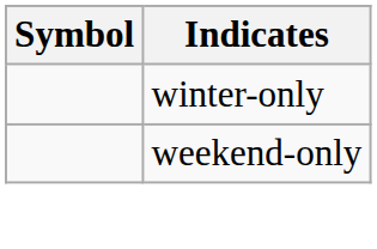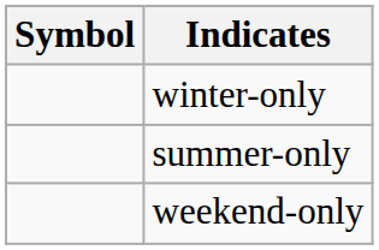 <table class="wikitable">
 <tr>
 <th>Symbol</th>
 <th>Indicates</th>
 </tr>
 <tr>
 <td></td>
 <td>winter-only</td>
 </tr>
 <tr>
 <td></td>
+<td>summer-only</td>
+</tr>
+<tr>
+<td></td>
 <td>weekend-only</td>
 </tr>
 </table>
